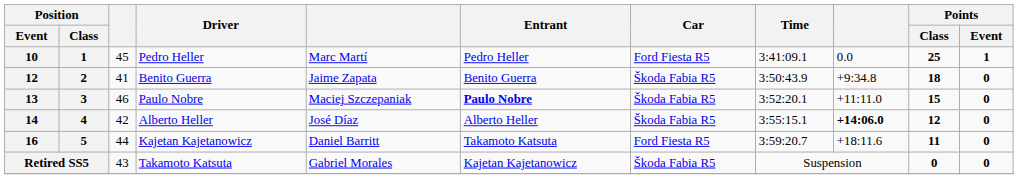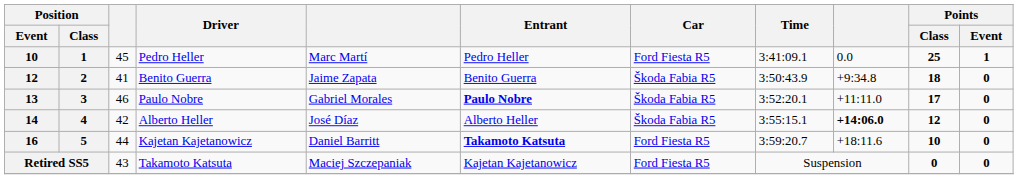 <table class="wikitable" width=85% style="font-size: 85%;">
 <tr>
 <th colspan="2">Position</th>
 <th rowspan="2"></th>
 <th rowspan="2">Driver</th>
 <th rowspan="2"></th>
 <th rowspan="2">Entrant</th>
 <th rowspan="2">Car</th>
 <th rowspan="2">Time</th>
 <th rowspan="2"></th>
 <th colspan="2">Points</th>
 </tr>
 <tr>
 <th>Event</th>
 <th>Class</th>
 <th>Class</th>
 <th>Event</th>
 </tr>
 <tr>
 <th>10</th>
 <th>1</th>
 <td align="center">45</td>
 <td><a href='#'>Pedro Heller</a></td>
 <td><a href='#'>Marc Martí</a></td>
 <td><a href='#'>Pedro Heller</a></td>
 <td><a href='#'>Ford Fiesta R5</a></td>
 <td>3:41:09.1</td>
 <td>0.0</td>
 <td align="center"><strong>25</strong></td>
 <td align="center"><strong>1</strong></td>
 </tr>
 <tr>
 <th>12</th>
 <th>2</th>
 <td align="center">41</td>
 <td><a href='#'>Benito Guerra</a></td>
 <td><a href='#'>Jaime Zapata</a></td>
 <td><a href='#'>Benito Guerra</a></td>
 <td><a href='#'>Škoda Fabia R5</a></td>
 <td>3:50:43.9</td>
 <td>+9:34.8</td>
 <td align="center"><strong>18</strong></td>
 <td align="center"><strong>0</strong></td>
 </tr>
 <tr>
 <th>13</th>
 <th>3</th>
 <td align="center">46</td>
 <td><a href='#'>Paulo Nobre</a></td>
-<td nowrap><a href='#'>Maciej Szczepaniak</a></td>
+<td><a href='#'>Gabriel Morales</a></td>
 <td><strong><a href='#'>Paulo Nobre</a></strong></td>
 <td nowrap><a href='#'>Škoda Fabia R5</a></td>
 <td>3:52:20.1</td>
 <td>+11:11.0</td>
-<td align="center"><strong>15</strong></td>
+<td align="center"><strong>17</strong></td>
 <td align="center"><strong>0</strong></td>
 </tr>
 <tr>
 <th>14</th>
 <th>4</th>
 <td align="center">42</td>
 <td><a href='#'>Alberto Heller</a></td>
 <td><a href='#'>José Díaz</a></td>
 <td><a href='#'>Alberto Heller</a></td>
 <td><a href='#'>Škoda Fabia R5</a></td>
 <td>3:55:15.1</td>
 <td><strong>+14:06.0</strong></td>
 <td align="center"><strong>12</strong></td>
 <td align="center"><strong>0</strong></td>
 </tr>
 <tr>
 <th>16</th>
 <th>5</th>
 <td align="center">44</td>
 <td nowrap><a href='#'>Kajetan Kajetanowicz</a></td>
 <td><a href='#'>Daniel Barritt</a></td>
-<td><a href='#'>Takamoto Katsuta</a></td>
+<td><strong><a href='#'>Takamoto Katsuta</a></strong></td>
 <td><a href='#'>Ford Fiesta R5</a></td>
 <td>3:59:20.7</td>
 <td>+18:11.6</td>
-<td align="center"><strong>11</strong></td>
+<td align="center"><strong>10</strong></td>
 <td align="center"><strong>0</strong></td>
 </tr>
 <tr>
 <th colspan="2" nowrap>Retired SS5</th>
 <td align="center">43</td>
 <td><a href='#'>Takamoto Katsuta</a></td>
-<td><a href='#'>Gabriel Morales</a></td>
+<td nowrap><a href='#'>Maciej Szczepaniak</a></td>
 <td nowrap><a href='#'>Kajetan Kajetanowicz</a></td>
-<td><a href='#'>Škoda Fabia R5</a></td>
+<td nowrap><a href='#'>Ford Fiesta R5</a></td>
 <td align="center" colspan="2">Suspension</td>
 <td align="center"><strong>0</strong></td>
 <td align="center"><strong>0</strong></td>
 </tr>
 <tr>
 </tr>
 </table>
